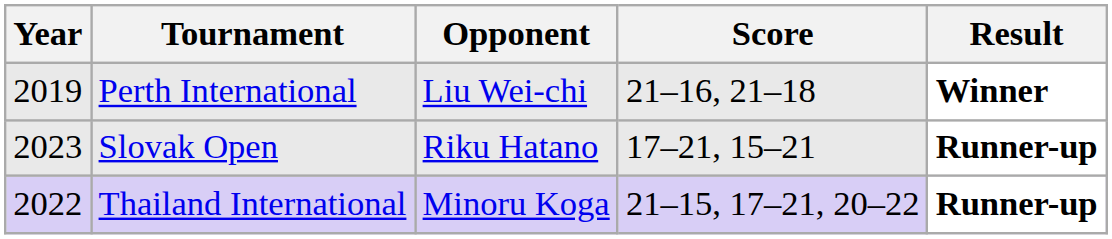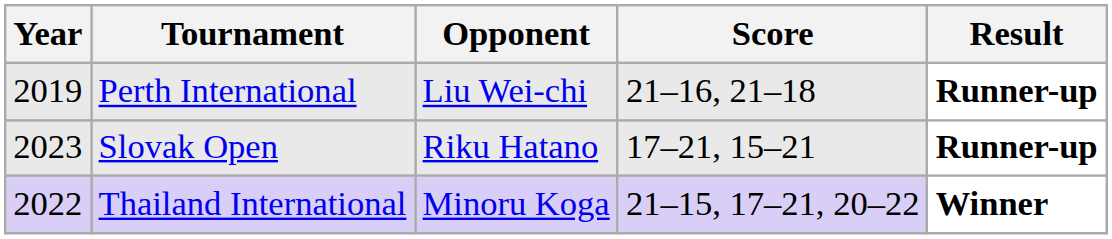 <table class="sortable wikitable" style="font-size: 90%;">
 <tr>
 <th>Year</th>
 <th>Tournament</th>
 <th>Opponent</th>
 <th>Score</th>
 <th>Result</th>
 </tr>
 <tr style="background:#E9E9E9">
 <td align="center">2019</td>
 <td align="left"><a href='#'>Perth International</a></td>
 <td align="left"> <a href='#'>Liu Wei-chi</a></td>
 <td align="left">21–16, 21–18</td>
-<td style="text-align:left; background:white"> <strong>Winner</strong></td>
+<td style="text-align:left; background:white"> <strong>Runner-up</strong></td>
 </tr>
 <tr style="background:#E9E9E9">
 <td align="center">2023</td>
 <td align="left"><a href='#'>Slovak Open</a></td>
 <td align="left"> <a href='#'>Riku Hatano</a></td>
 <td align="left">17–21, 15–21</td>
 <td style="text-align:left; background:white"> <strong>Runner-up</strong></td>
 </tr>
 <tr style="background:#D8CEF6">
 <td align="center">2022</td>
 <td align="left"><a href='#'>Thailand International</a></td>
 <td align="left"> <a href='#'>Minoru Koga</a></td>
 <td align="left">21–15, 17–21, 20–22</td>
-<td style="text-align:left; background:white"> <strong>Runner-up</strong></td>
+<td style="text-align:left; background:white"> <strong>Winner</strong></td>
 </tr>
 </table>
